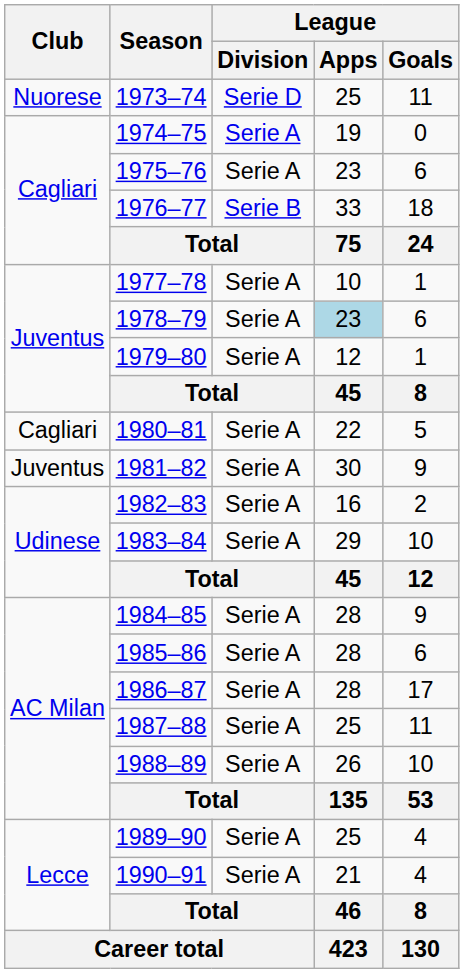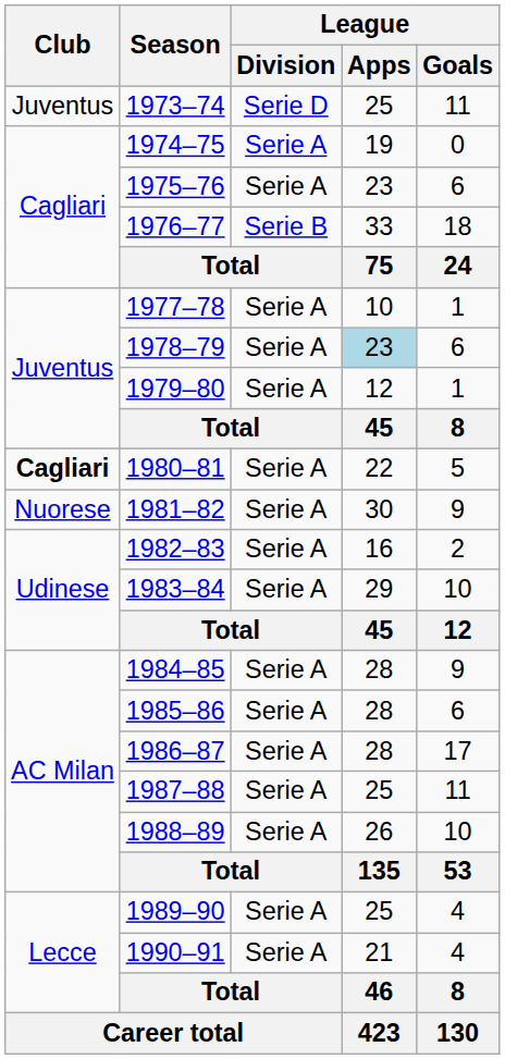 <table class="wikitable" style="text-align:center">
 <tr>
 <th rowspan="2">Club</th>
 <th rowspan="2">Season</th>
 <th colspan="3">League</th>
 </tr>
 <tr>
 <th>Division</th>
 <th>Apps</th>
 <th>Goals</th>
 </tr>
 <tr>
-<td><a href='#'>Nuorese</a></td>
+<td>Juventus</td>
 <td><a href='#'>1973–74</a></td>
 <td><a href='#'>Serie D</a></td>
 <td>25</td>
 <td>11</td>
 </tr>
 <tr>
 <td rowspan="4"><a href='#'>Cagliari</a></td>
 <td><a href='#'>1974–75</a></td>
 <td><a href='#'>Serie A</a></td>
 <td>19</td>
 <td>0</td>
 </tr>
 <tr>
 <td><a href='#'>1975–76</a></td>
 <td>Serie A</td>
 <td>23</td>
 <td>6</td>
 </tr>
 <tr>
 <td><a href='#'>1976–77</a></td>
 <td><a href='#'>Serie B</a></td>
 <td>33</td>
 <td>18</td>
 </tr>
 <tr>
 <th colspan="2">Total</th>
 <th>75</th>
 <th>24</th>
 </tr>
 <tr>
 <td rowspan="4"><a href='#'>Juventus</a></td>
 <td><a href='#'>1977–78</a></td>
 <td>Serie A</td>
 <td>10</td>
 <td>1</td>
 </tr>
 <tr>
 <td><a href='#'>1978–79</a></td>
 <td>Serie A</td>
 <td style="background: lightblue;">23</td>
 <td>6</td>
 </tr>
 <tr>
 <td><a href='#'>1979–80</a></td>
 <td>Serie A</td>
 <td>12</td>
 <td>1</td>
 </tr>
 <tr>
 <th colspan="2">Total</th>
 <th>45</th>
 <th>8</th>
 </tr>
 <tr>
-<td>Cagliari</td>
+<td><strong>Cagliari</strong></td>
 <td><a href='#'>1980–81</a></td>
 <td>Serie A</td>
 <td>22</td>
 <td>5</td>
 </tr>
 <tr>
-<td>Juventus</td>
+<td><a href='#'>Nuorese</a></td>
 <td><a href='#'>1981–82</a></td>
 <td>Serie A</td>
 <td>30</td>
 <td>9</td>
 </tr>
 <tr>
 <td rowspan="3"><a href='#'>Udinese</a></td>
 <td><a href='#'>1982–83</a></td>
 <td>Serie A</td>
 <td>16</td>
 <td>2</td>
 </tr>
 <tr>
 <td><a href='#'>1983–84</a></td>
 <td>Serie A</td>
 <td>29</td>
 <td>10</td>
 </tr>
 <tr>
 <th colspan="2">Total</th>
 <th>45</th>
 <th>12</th>
 </tr>
 <tr>
 <td rowspan="6"><a href='#'>AC Milan</a></td>
 <td><a href='#'>1984–85</a></td>
 <td>Serie A</td>
 <td>28</td>
 <td>9</td>
 </tr>
 <tr>
 <td><a href='#'>1985–86</a></td>
 <td>Serie A</td>
 <td>28</td>
 <td>6</td>
 </tr>
 <tr>
 <td><a href='#'>1986–87</a></td>
 <td>Serie A</td>
 <td>28</td>
 <td>17</td>
 </tr>
 <tr>
 <td><a href='#'>1987–88</a></td>
 <td>Serie A</td>
 <td>25</td>
 <td>11</td>
 </tr>
 <tr>
 <td><a href='#'>1988–89</a></td>
 <td>Serie A</td>
 <td>26</td>
 <td>10</td>
 </tr>
 <tr>
 <th colspan="2">Total</th>
 <th>135</th>
 <th>53</th>
 </tr>
 <tr>
 <td rowspan="3"><a href='#'>Lecce</a></td>
 <td><a href='#'>1989–90</a></td>
 <td>Serie A</td>
 <td>25</td>
 <td>4</td>
 </tr>
 <tr>
 <td><a href='#'>1990–91</a></td>
 <td>Serie A</td>
 <td>21</td>
 <td>4</td>
 </tr>
 <tr>
 <th colspan="2">Total</th>
 <th>46</th>
 <th>8</th>
 </tr>
 <tr>
 <th colspan="3">Career total</th>
 <th>423</th>
 <th>130</th>
 </tr>
 </table>
